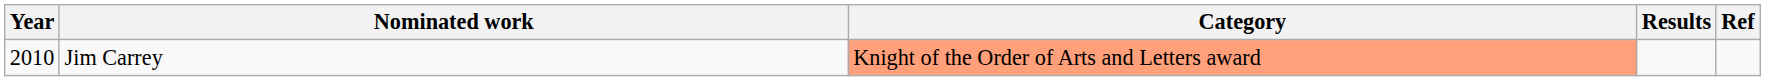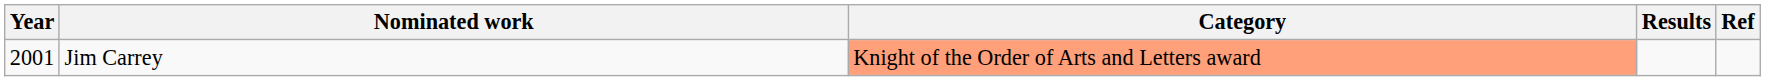 <table class="wikitable">
 <tr>
 <th scope="col" style="width:1em;">Year</th>
 <th scope="col" style="width:35em;">Nominated work</th>
 <th scope="col" style="width:35em;">Category</th>
 <th scope="col" style="width:1em;">Results</th>
 <th scope="col" style="width:1em;">Ref</th>
 </tr>
 <tr>
-<td>2010</td>
+<td>2001</td>
 <td>Jim Carrey</td>
 <td style="background: lightsalmon;">Knight of the Order of Arts and Letters award</td>
 <td></td>
 <td></td>
 </tr>
 </table>
